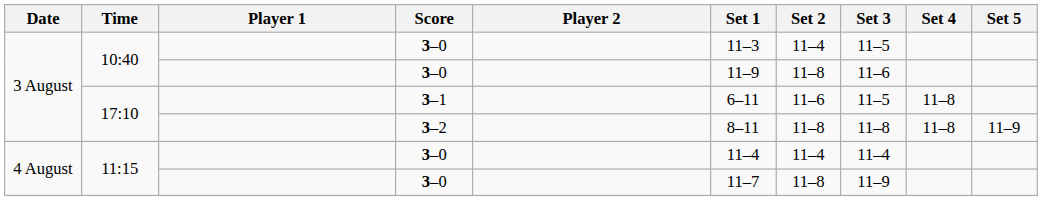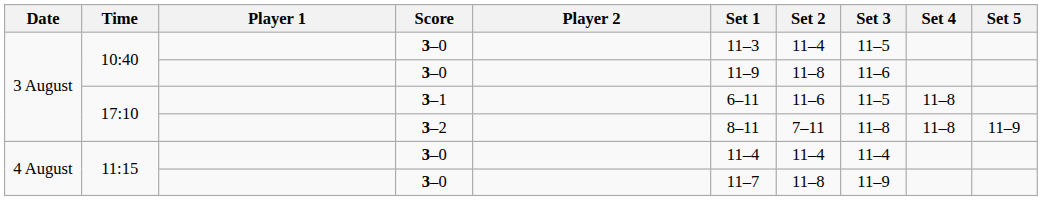 <table class="wikitable" style="text-align: center; font-size:90% ">
 <tr>
 <th width="60">Date</th>
 <th width="60">Time</th>
 <th align="right" width="200">Player 1</th>
 <th width="60">Score</th>
 <th align="left" width="200">Player 2</th>
 <th width="50">Set 1</th>
 <th width="50">Set 2</th>
 <th width="50">Set 3</th>
 <th width="50">Set 4</th>
 <th width="50">Set 5</th>
 </tr>
 <tr>
 <td rowspan=4>3 August</td>
 <td rowspan=2>10:40</td>
 <td align=left><strong></strong></td>
 <td align=center><strong>3</strong>–0</td>
 <td align=left></td>
 <td>11–3</td>
 <td>11–4</td>
 <td>11–5</td>
 <td></td>
 <td></td>
 </tr>
 <tr>
 <td align=left><strong></strong></td>
 <td align=center><strong>3</strong>–0</td>
 <td align=left></td>
 <td>11–9</td>
 <td>11–8</td>
 <td>11–6</td>
 <td></td>
 <td></td>
 </tr>
 <tr>
 <td rowspan=2>17:10</td>
 <td align=left><strong></strong></td>
 <td align=center><strong>3</strong>–1</td>
 <td align=left></td>
 <td>6–11</td>
 <td>11–6</td>
 <td>11–5</td>
 <td>11–8</td>
 <td></td>
 </tr>
 <tr>
 <td align=left><strong></strong></td>
 <td align=center><strong>3</strong>–2</td>
 <td align=left></td>
 <td>8–11</td>
-<td>11–8</td>
+<td>7–11</td>
 <td>11–8</td>
 <td>11–8</td>
 <td>11–9</td>
 </tr>
 <tr>
 <td rowspan=2>4 August</td>
 <td rowspan=2>11:15</td>
 <td align=left><strong></strong></td>
 <td align=center><strong>3</strong>–0</td>
 <td align=left></td>
 <td>11–4</td>
 <td>11–4</td>
 <td>11–4</td>
 <td></td>
 <td></td>
 </tr>
 <tr>
 <td align=left><strong></strong></td>
 <td align=center><strong>3</strong>–0</td>
 <td align=left></td>
 <td>11–7</td>
 <td>11–8</td>
 <td>11–9</td>
 <td></td>
 <td></td>
 </tr>
 </table>
